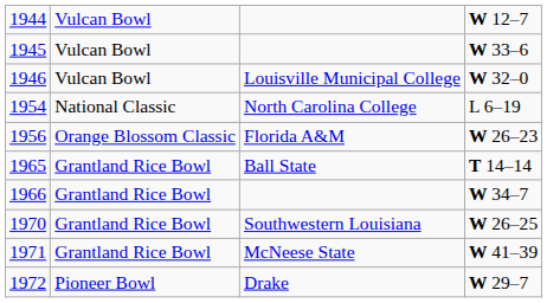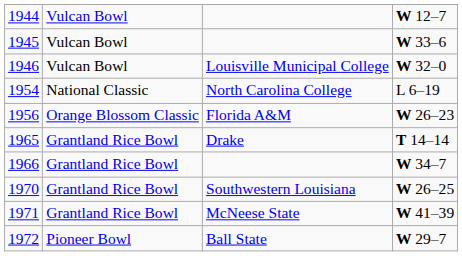 <table class="wikitable">
 <tr>
 </tr>
 <tr>
 <td><a href='#'>1944</a></td>
 <td><a href='#'>Vulcan Bowl</a></td>
 <td></td>
 <td><strong>W</strong> 12–7</td>
 </tr>
 <tr>
 <td><a href='#'>1945</a></td>
 <td>Vulcan Bowl</td>
 <td></td>
 <td><strong>W</strong> 33–6</td>
 </tr>
 <tr>
 <td><a href='#'>1946</a></td>
 <td>Vulcan Bowl</td>
 <td><a href='#'>Louisville Municipal College</a></td>
 <td><strong>W</strong> 32–0</td>
 </tr>
 <tr>
 <td><a href='#'>1954</a></td>
 <td>National Classic</td>
 <td><a href='#'>North Carolina College</a></td>
 <td>L 6–19</td>
 </tr>
 <tr>
 <td><a href='#'>1956</a></td>
 <td><a href='#'>Orange Blossom Classic</a></td>
 <td><a href='#'>Florida A&M</a></td>
 <td><strong>W</strong> 26–23</td>
 </tr>
 <tr>
 <td><a href='#'>1965</a></td>
 <td><a href='#'>Grantland Rice Bowl</a></td>
-<td><a href='#'>Ball State</a></td>
+<td><a href='#'>Drake</a></td>
 <td><strong>T</strong> 14–14</td>
 </tr>
 <tr>
 <td><a href='#'>1966</a></td>
 <td><a href='#'>Grantland Rice Bowl</a></td>
 <td></td>
 <td><strong>W</strong> 34–7</td>
 </tr>
 <tr>
 <td><a href='#'>1970</a></td>
 <td><a href='#'>Grantland Rice Bowl</a></td>
 <td><a href='#'>Southwestern Louisiana</a></td>
 <td><strong>W</strong> 26–25</td>
 </tr>
 <tr>
 <td><a href='#'>1971</a></td>
 <td><a href='#'>Grantland Rice Bowl</a></td>
 <td><a href='#'>McNeese State</a></td>
 <td><strong>W</strong> 41–39</td>
 </tr>
 <tr>
 <td><a href='#'>1972</a></td>
 <td><a href='#'>Pioneer Bowl</a></td>
-<td><a href='#'>Drake</a></td>
+<td><a href='#'>Ball State</a></td>
 <td><strong>W</strong> 29–7</td>
 </tr>
 </table>
